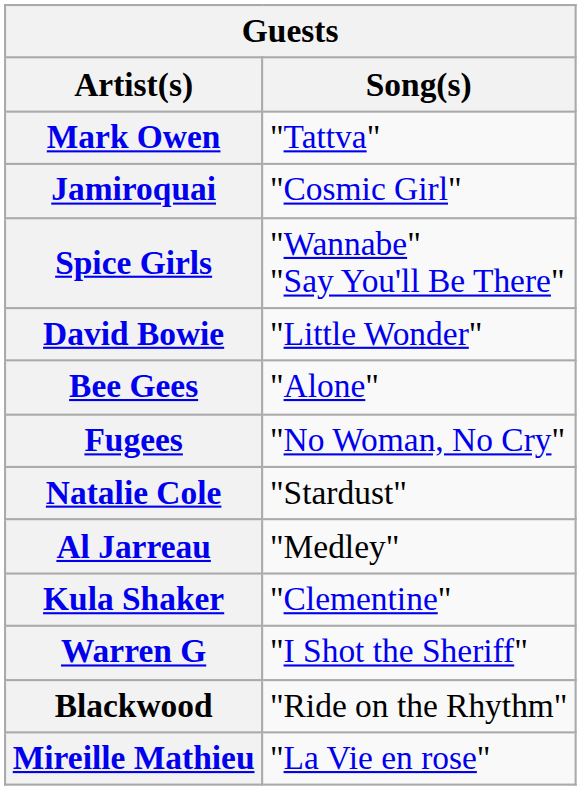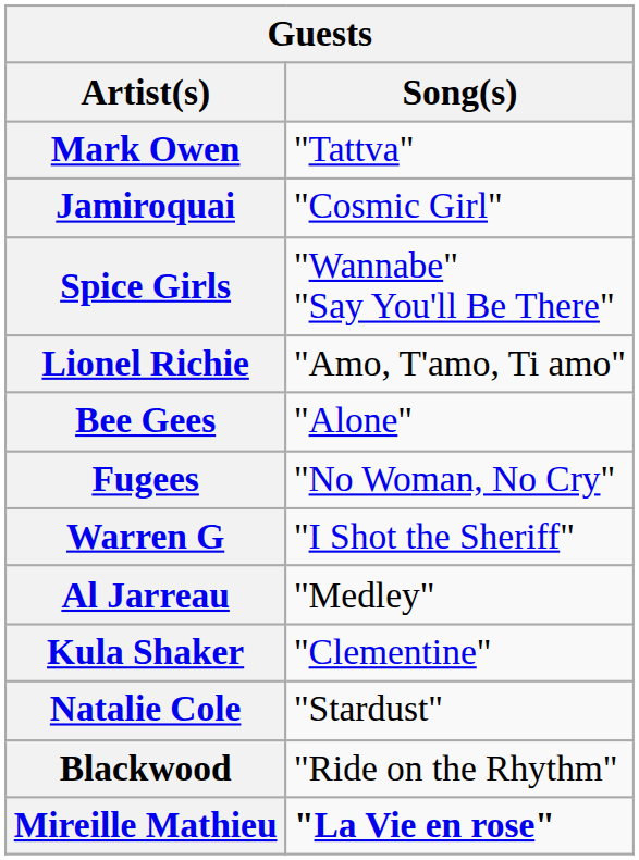 <table class="plainrowheaders wikitable">
 <tr>
 <th colspan="2">Guests</th>
 </tr>
 <tr>
 <th>Artist(s)</th>
 <th>Song(s)</th>
 </tr>
 <tr>
 <th scope="row"><a href='#'>Mark Owen</a></th>
 <td>"<a href='#'>Tattva</a>"</td>
 </tr>
 <tr>
 <th scope="row"><a href='#'>Jamiroquai</a></th>
 <td>"<a href='#'>Cosmic Girl</a>"</td>
 </tr>
 <tr>
 <th scope="row"><a href='#'>Spice Girls</a></th>
 <td>"<a href='#'>Wannabe</a>" <br>"<a href='#'>Say You'll Be There</a>"</td>
 </tr>
 <tr>
-<th scope="row"><a href='#'>David Bowie</a></th>
-<td>"<a href='#'>Little Wonder</a>"</td>
+<th scope="row"><a href='#'>Lionel Richie</a></th>
+<td>"Amo, T'amo, Ti amo"</td>
 </tr>
 <tr>
 <th scope="row"><a href='#'>Bee Gees</a></th>
 <td>"<a href='#'>Alone</a>"</td>
 </tr>
 <tr>
 <th scope="row"><a href='#'>Fugees</a></th>
 <td>"<a href='#'>No Woman, No Cry</a>"</td>
 </tr>
 <tr>
-<th scope="row"><a href='#'>Natalie Cole</a></th>
-<td>"Stardust"</td>
+<th scope="row"><a href='#'>Warren G</a></th>
+<td>"<a href='#'>I Shot the Sheriff</a>"</td>
 </tr>
 <tr>
 <th scope="row"><a href='#'>Al Jarreau</a></th>
 <td>"Medley"</td>
 </tr>
 <tr>
 <th scope="row"><a href='#'>Kula Shaker</a></th>
 <td>"<a href='#'>Clementine</a>"</td>
 </tr>
 <tr>
-<th scope="row"><a href='#'>Warren G</a></th>
-<td>"<a href='#'>I Shot the Sheriff</a>"</td>
+<th scope="row"><a href='#'>Natalie Cole</a></th>
+<td>"Stardust"</td>
 </tr>
 <tr>
 <th scope="row">Blackwood</th>
 <td>"Ride on the Rhythm"</td>
 </tr>
 <tr>
 <th scope="row"><a href='#'>Mireille Mathieu</a></th>
-<td>"<a href='#'>La Vie en rose</a>"</td>
+<td><strong>"<a href='#'>La Vie en rose</a>"</strong></td>
 </tr>
 </table>
